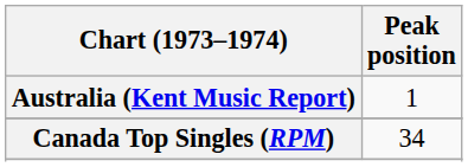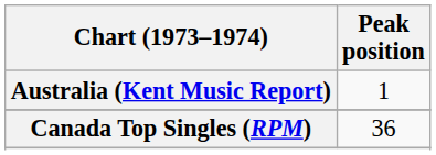 <table class="wikitable sortable plainrowheaders" style="text-align:center">
 <tr>
 <th scope="col">Chart (1973–1974)</th>
 <th scope="col">Peak<br>position</th>
 </tr>
 <tr>
 <th scope="row">Australia (<a href='#'>Kent Music Report</a>)</th>
 <td>1</td>
 </tr>
 <tr>
 </tr>
 <tr>
 </tr>
 <tr>
 <th scope="row">Canada Top Singles (<a href='#'><em>RPM</em></a>)</th>
-<td>34</td>
+<td>36</td>
 </tr>
 <tr>
 </tr>
 <tr>
 </tr>
 <tr>
 </tr>
 <tr>
 </tr>
 <tr>
 </tr>
 <tr>
 </tr>
 </table>
